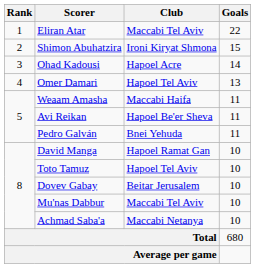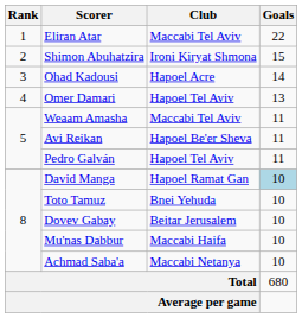 <table class="wikitable">
 <tr>
 <th>Rank</th>
 <th>Scorer</th>
 <th>Club</th>
 <th>Goals</th>
 </tr>
 <tr>
 <td align="center">1</td>
 <td> <a href='#'>Eliran Atar</a></td>
 <td><a href='#'>Maccabi Tel Aviv</a></td>
 <td align="center">22</td>
 </tr>
 <tr>
 <td align="center">2</td>
 <td> <a href='#'>Shimon Abuhatzira</a></td>
 <td><a href='#'>Ironi Kiryat Shmona</a></td>
 <td align="center">15</td>
 </tr>
 <tr>
 <td align="center">3</td>
 <td> <a href='#'>Ohad Kadousi</a></td>
 <td><a href='#'>Hapoel Acre</a></td>
 <td align="center">14</td>
 </tr>
 <tr>
 <td align="center">4</td>
 <td> <a href='#'>Omer Damari</a></td>
 <td><a href='#'>Hapoel Tel Aviv</a></td>
 <td align="center">13</td>
 </tr>
 <tr>
 <td align="center" rowspan="3">5</td>
 <td> <a href='#'>Weaam Amasha</a></td>
-<td><a href='#'>Maccabi Haifa</a></td>
+<td><a href='#'>Maccabi Tel Aviv</a></td>
 <td align="center">11</td>
 </tr>
 <tr>
 <td> <a href='#'>Avi Reikan</a></td>
 <td><a href='#'>Hapoel Be'er Sheva</a></td>
 <td align="center">11</td>
 </tr>
 <tr>
 <td> <a href='#'>Pedro Galván</a></td>
-<td><a href='#'>Bnei Yehuda</a></td>
+<td><a href='#'>Hapoel Tel Aviv</a></td>
 <td align="center">11</td>
 </tr>
 <tr>
 <td align="center" rowspan="5">8</td>
 <td> <a href='#'>David Manga</a></td>
 <td><a href='#'>Hapoel Ramat Gan</a></td>
-<td align="center">10</td>
+<td align="center" style="background: lightblue;">10</td>
 </tr>
 <tr>
 <td> <a href='#'>Toto Tamuz</a></td>
-<td><a href='#'>Hapoel Tel Aviv</a></td>
+<td><a href='#'>Bnei Yehuda</a></td>
 <td align="center">10</td>
 </tr>
 <tr>
 <td> <a href='#'>Dovev Gabay</a></td>
 <td><a href='#'>Beitar Jerusalem</a></td>
 <td align="center">10</td>
 </tr>
 <tr>
 <td> <a href='#'>Mu'nas Dabbur</a></td>
-<td><a href='#'>Maccabi Tel Aviv</a></td>
+<td><a href='#'>Maccabi Haifa</a></td>
 <td align="center">10</td>
 </tr>
 <tr>
 <td> <a href='#'>Achmad Saba'a</a></td>
 <td><a href='#'>Maccabi Netanya</a></td>
 <td align="center">10</td>
 </tr>
 <tr>
 <td bgcolor="#F2F2F2" colspan="3" align="right"><strong>Total</strong></td>
 <td align="center">680</td>
 </tr>
 <tr>
 <td bgcolor="#F2F2F2" colspan="3" align="right"><strong>Average per game</strong></td>
 <td align="center"></td>
 </tr>
 </table>
